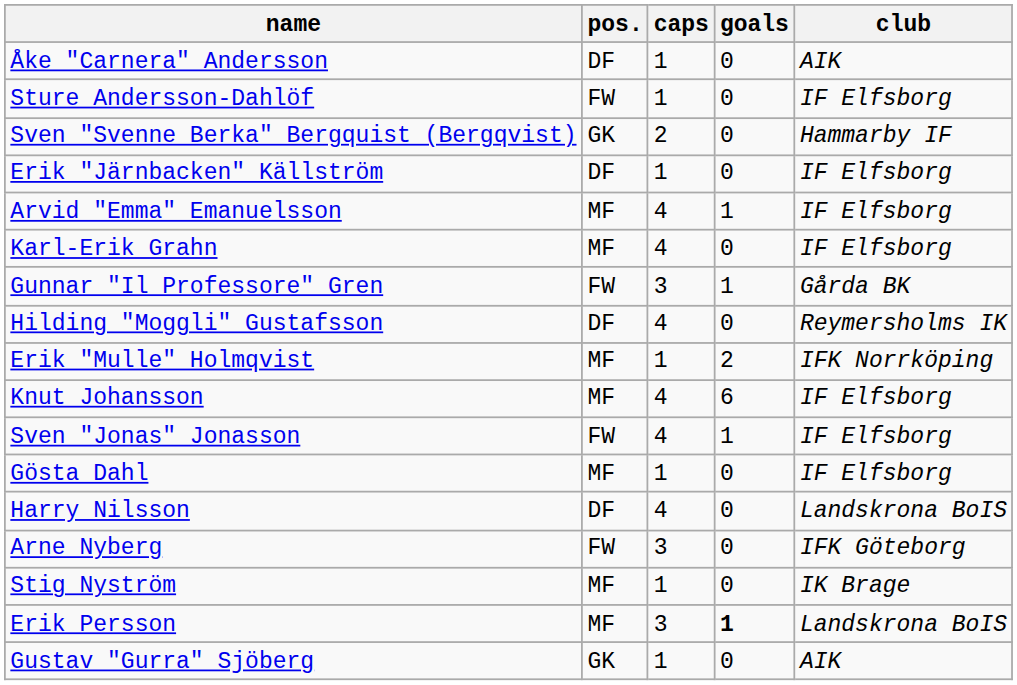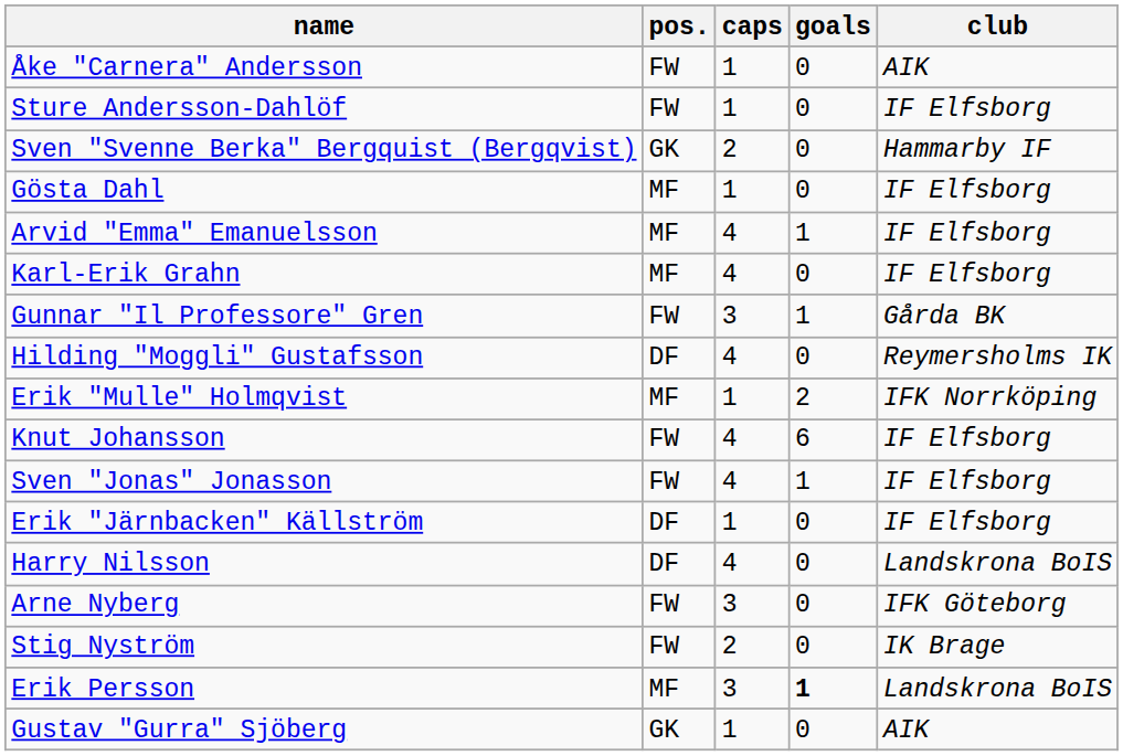 <table class="wikitable" border="1">
 <tr>
 <th>name</th>
 <th>pos.</th>
 <th>caps</th>
 <th>goals</th>
 <th>club</th>
 </tr>
 <tr>
 <td><a href='#'>Åke "Carnera" Andersson</a></td>
-<td>DF</td>
+<td>FW</td>
 <td>1</td>
 <td>0</td>
 <td><em>AIK</em></td>
 </tr>
 <tr>
 <td><a href='#'>Sture Andersson-Dahlöf</a></td>
 <td>FW</td>
 <td>1</td>
 <td>0</td>
 <td><em>IF Elfsborg</em></td>
 </tr>
 <tr>
 <td><a href='#'>Sven "Svenne Berka" Bergquist (Bergqvist)</a></td>
 <td>GK</td>
 <td>2</td>
 <td>0</td>
 <td><em>Hammarby IF</em></td>
 </tr>
 <tr>
-<td><a href='#'>Erik "Järnbacken" Källström</a></td>
-<td>DF</td>
+<td><a href='#'>Gösta Dahl</a></td>
+<td>MF</td>
 <td>1</td>
 <td>0</td>
 <td><em>IF Elfsborg</em></td>
 </tr>
 <tr>
 <td><a href='#'>Arvid "Emma" Emanuelsson</a></td>
 <td>MF</td>
 <td>4</td>
 <td>1</td>
 <td><em>IF Elfsborg</em></td>
 </tr>
 <tr>
 <td><a href='#'>Karl-Erik Grahn</a></td>
 <td>MF</td>
 <td>4</td>
 <td>0</td>
 <td><em>IF Elfsborg</em></td>
 </tr>
 <tr>
 <td><a href='#'>Gunnar "Il Professore" Gren</a></td>
 <td>FW</td>
 <td>3</td>
 <td>1</td>
 <td><em>Gårda BK</em></td>
 </tr>
 <tr>
 <td><a href='#'>Hilding "Moggli" Gustafsson</a></td>
 <td>DF</td>
 <td>4</td>
 <td>0</td>
 <td><em>Reymersholms IK</em></td>
 </tr>
 <tr>
 <td><a href='#'>Erik "Mulle" Holmqvist</a></td>
 <td>MF</td>
 <td>1</td>
 <td>2</td>
 <td><em>IFK Norrköping</em></td>
 </tr>
 <tr>
 <td><a href='#'>Knut Johansson</a></td>
-<td>MF</td>
+<td>FW</td>
 <td>4</td>
 <td>6</td>
 <td><em>IF Elfsborg</em></td>
 </tr>
 <tr>
 <td><a href='#'>Sven "Jonas" Jonasson</a></td>
 <td>FW</td>
 <td>4</td>
 <td>1</td>
 <td><em>IF Elfsborg</em></td>
 </tr>
 <tr>
-<td><a href='#'>Gösta Dahl</a></td>
-<td>MF</td>
+<td><a href='#'>Erik "Järnbacken" Källström</a></td>
+<td>DF</td>
 <td>1</td>
 <td>0</td>
 <td><em>IF Elfsborg</em></td>
 </tr>
 <tr>
 <td><a href='#'>Harry Nilsson</a></td>
 <td>DF</td>
 <td>4</td>
 <td>0</td>
 <td><em>Landskrona BoIS</em></td>
 </tr>
 <tr>
 <td><a href='#'>Arne Nyberg</a></td>
 <td>FW</td>
 <td>3</td>
 <td>0</td>
 <td><em>IFK Göteborg</em></td>
 </tr>
 <tr>
 <td><a href='#'>Stig Nyström</a></td>
-<td>MF</td>
-<td>1</td>
+<td>FW</td>
+<td>2</td>
 <td>0</td>
 <td><em>IK Brage</em></td>
 </tr>
 <tr>
 <td><a href='#'>Erik Persson</a></td>
 <td>MF</td>
 <td>3</td>
 <td><strong>1</strong></td>
 <td><em>Landskrona BoIS</em></td>
 </tr>
 <tr>
 <td><a href='#'>Gustav "Gurra" Sjöberg</a></td>
 <td>GK</td>
 <td>1</td>
 <td>0</td>
 <td><em>AIK</em></td>
 </tr>
 </table>
